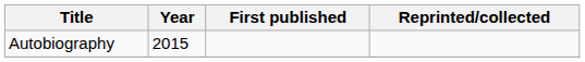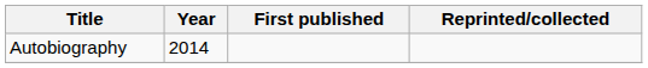 <table class='wikitable sortable' width='90%'>
 <tr>
 <th width=25%>Title</th>
 <th>Year</th>
 <th>First published</th>
 <th>Reprinted/collected</th>
 </tr>
 <tr>
 <td>Autobiography</td>
-<td>2015</td>
+<td>2014</td>
 <td></td>
 <td></td>
 </tr>
 <tr>
 </tr>
 </table>
